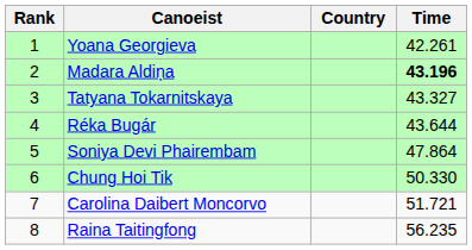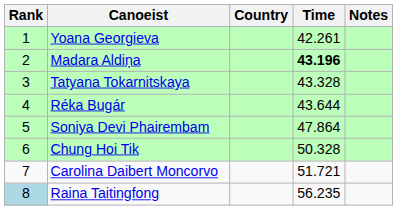 <table class="wikitable" style="text-align:center;width: 50%">
 <tr>
 <th>Rank</th>
 <th>Canoeist</th>
 <th>Country</th>
 <th>Time</th>
+<th>Notes</th>
 </tr>
 <tr bgcolor=bbffbb>
 <td>1</td>
 <td align="left"><a href='#'>Yoana Georgieva</a></td>
 <td align="left"></td>
 <td>42.261</td>
+<td></td>
 </tr>
 <tr bgcolor=bbffbb>
 <td>2</td>
 <td align="left"><a href='#'>Madara Aldiņa</a></td>
 <td align="left"></td>
 <td><strong>43.196</strong></td>
+<td></td>
 </tr>
 <tr bgcolor=bbffbb>
 <td>3</td>
 <td align="left"><a href='#'>Tatyana Tokarnitskaya</a></td>
 <td align="left"></td>
-<td>43.327</td>
+<td>43.328</td>
+<td></td>
 </tr>
 <tr bgcolor=bbffbb>
 <td>4</td>
 <td align="left"><a href='#'>Réka Bugár</a></td>
 <td align="left"></td>
 <td>43.644</td>
+<td></td>
 </tr>
 <tr bgcolor=bbffbb>
 <td>5</td>
 <td align="left"><a href='#'>Soniya Devi Phairembam</a></td>
 <td align="left"></td>
 <td>47.864</td>
+<td></td>
 </tr>
 <tr bgcolor=bbffbb>
 <td>6</td>
 <td align="left"><a href='#'>Chung Hoi Tik</a></td>
 <td align="left"></td>
-<td>50.330</td>
+<td>50.328</td>
+<td></td>
 </tr>
 <tr>
 <td>7</td>
 <td align="left"><a href='#'>Carolina Daibert Moncorvo</a></td>
 <td align="left"></td>
 <td>51.721</td>
+<td></td>
 </tr>
 <tr>
-<td>8</td>
+<td style="background: lightblue;">8</td>
 <td align="left"><a href='#'>Raina Taitingfong</a></td>
 <td align="left"></td>
 <td>56.235</td>
+<td></td>
 </tr>
 </table>
